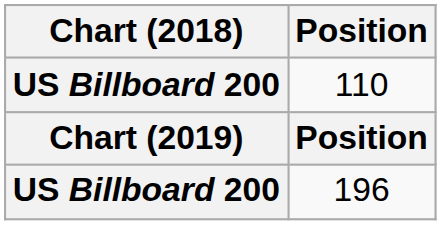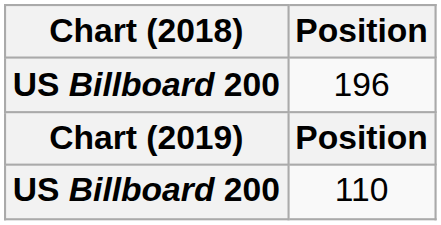 <table class="wikitable plainrowheaders" style="text-align:center">
 <tr>
 <th scope="col">Chart (2018)</th>
 <th scope="col">Position</th>
 </tr>
 <tr>
 <th scope="row">US <em>Billboard</em> 200</th>
-<td>110</td>
+<td>196</td>
 </tr>
 <tr>
 <th scope="col">Chart (2019)</th>
 <th scope="col">Position</th>
 </tr>
 <tr>
 <th scope="row">US <em>Billboard</em> 200</th>
-<td>196</td>
+<td>110</td>
 </tr>
 </table>
